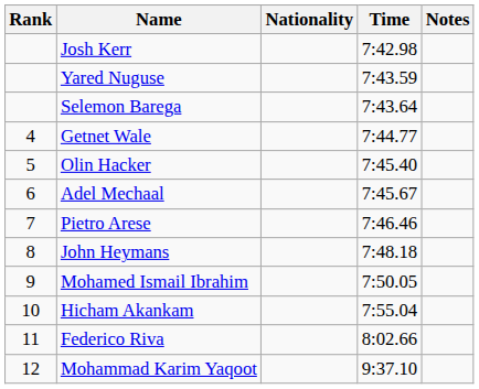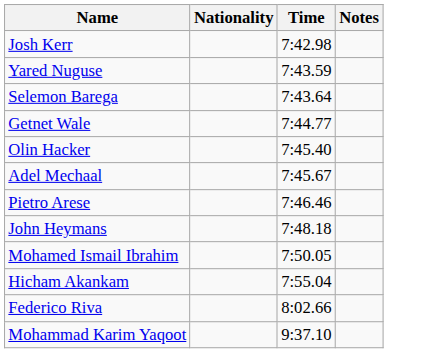 <table class="wikitable sortable" style="text-align:center">
 <tr>
-<th>Rank</th>
 <th>Name</th>
 <th>Nationality</th>
 <th>Time</th>
 <th>Notes</th>
 </tr>
 <tr>
-<td></td>
 <td align="left"><a href='#'>Josh Kerr</a></td>
 <td align="left"></td>
 <td>7:42.98</td>
 <td></td>
 </tr>
 <tr>
-<td></td>
 <td align="left"><a href='#'>Yared Nuguse</a></td>
 <td align="left"></td>
 <td>7:43.59</td>
 <td></td>
 </tr>
 <tr>
-<td></td>
 <td align="left"><a href='#'>Selemon Barega</a></td>
 <td align="left"></td>
 <td>7:43.64</td>
 <td></td>
 </tr>
 <tr>
-<td>4</td>
 <td align="left"><a href='#'>Getnet Wale</a></td>
 <td align="left"></td>
 <td>7:44.77</td>
 <td></td>
 </tr>
 <tr>
-<td>5</td>
 <td align="left"><a href='#'>Olin Hacker</a></td>
 <td align="left"></td>
 <td>7:45.40</td>
 <td></td>
 </tr>
 <tr>
-<td>6</td>
 <td align="left"><a href='#'>Adel Mechaal</a></td>
 <td align="left"></td>
 <td>7:45.67</td>
 <td></td>
 </tr>
 <tr>
-<td>7</td>
 <td align="left"><a href='#'>Pietro Arese</a></td>
 <td align="left"></td>
 <td>7:46.46</td>
 <td></td>
 </tr>
 <tr>
-<td>8</td>
 <td align="left"><a href='#'>John Heymans</a></td>
 <td align="left"></td>
 <td>7:48.18</td>
 <td></td>
 </tr>
 <tr>
-<td>9</td>
 <td align="left"><a href='#'>Mohamed Ismail Ibrahim</a></td>
 <td align="left"></td>
 <td>7:50.05</td>
 <td></td>
 </tr>
 <tr>
-<td>10</td>
 <td align="left"><a href='#'>Hicham Akankam</a></td>
 <td align="left"></td>
 <td>7:55.04</td>
 <td></td>
 </tr>
 <tr>
-<td>11</td>
 <td align="left"><a href='#'>Federico Riva</a></td>
 <td align="left"></td>
 <td>8:02.66</td>
 <td></td>
 </tr>
 <tr>
-<td>12</td>
 <td align="left"><a href='#'>Mohammad Karim Yaqoot</a></td>
 <td align="left"></td>
 <td>9:37.10</td>
 <td></td>
 </tr>
 </table>
